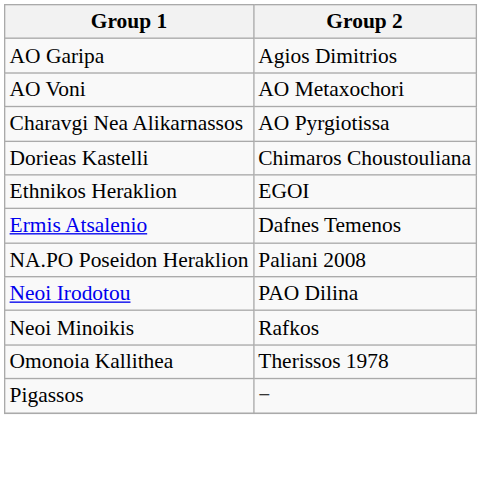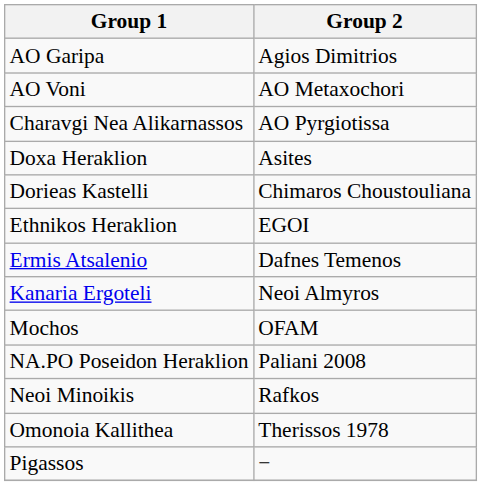 <table class="wikitable">
 <tr>
 <th>Group 1</th>
 <th>Group 2</th>
 </tr>
 <tr>
 <td>AO Garipa</td>
 <td>Agios Dimitrios</td>
 </tr>
 <tr>
 <td>AO Voni</td>
 <td>AO Metaxochori</td>
 </tr>
 <tr>
 <td>Charavgi Nea Alikarnassos</td>
 <td>AO Pyrgiotissa</td>
 </tr>
 <tr>
+<td>Doxa Heraklion</td>
+<td>Asites</td>
+</tr>
+<tr>
 <td>Dorieas Kastelli</td>
 <td>Chimaros Choustouliana</td>
 </tr>
 <tr>
 <td>Ethnikos Heraklion</td>
 <td>EGOI</td>
 </tr>
 <tr>
 <td><a href='#'>Ermis Atsalenio</a></td>
 <td>Dafnes Temenos</td>
 </tr>
 <tr>
+<td><a href='#'>Kanaria Ergoteli</a></td>
+<td>Neoi Almyros</td>
+</tr>
+<tr>
+<td>Mochos</td>
+<td>OFAM</td>
+</tr>
+<tr>
 <td>NA.PO Poseidon Heraklion</td>
 <td>Paliani 2008</td>
-</tr>
-<tr>
-<td><a href='#'>Neoi Irodotou</a></td>
-<td>PAO Dilina</td>
 </tr>
 <tr>
 <td>Neoi Minoikis</td>
 <td>Rafkos</td>
 </tr>
 <tr>
 <td>Omonoia Kallithea</td>
 <td>Therissos 1978</td>
 </tr>
 <tr>
 <td>Pigassos</td>
 <td>−</td>
 </tr>
 <tr>
 </tr>
 </table>
